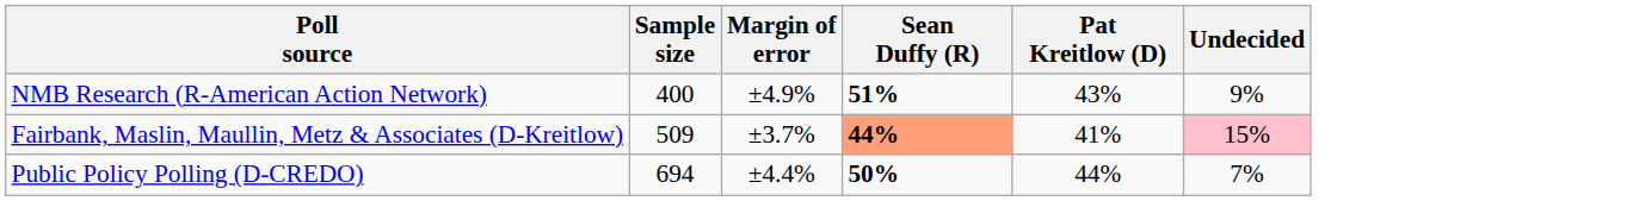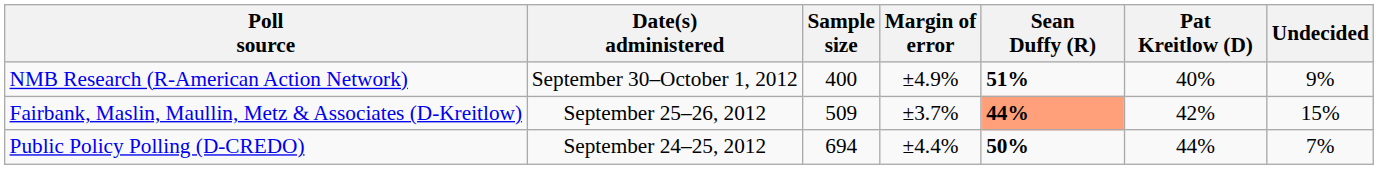 <table class="wikitable">
 <tr>
 <th>Poll<br>source</th>
+<th>Date(s)<br>administered</th>
 <th>Sample<br>size</th>
 <th>Margin of<br>error</th>
 <th style="width:100px;">Sean<br>Duffy (R)</th>
 <th style="width:100px;">Pat<br>Kreitlow (D)</th>
 <th>Undecided</th>
 </tr>
 <tr>
 <td><a href='#'>NMB Research (R-American Action Network)</a></td>
+<td align=center>September 30–October 1, 2012</td>
 <td align=center>400</td>
 <td align=center>±4.9%</td>
 <td><strong>51%</strong></td>
-<td align=center>43%</td>
+<td align=center>40%</td>
 <td align=center>9%</td>
 </tr>
 <tr>
 <td><a href='#'>Fairbank, Maslin, Maullin, Metz & Associates (D-Kreitlow)</a></td>
+<td align=center>September 25–26, 2012</td>
 <td align=center>509</td>
 <td align=center>±3.7%</td>
 <td style="background: lightsalmon;"><strong>44%</strong></td>
-<td align=center>41%</td>
-<td align=center style="background: pink;">15%</td>
+<td align=center>42%</td>
+<td align=center>15%</td>
 </tr>
 <tr>
 <td><a href='#'>Public Policy Polling (D-CREDO)</a></td>
+<td align=center>September 24–25, 2012</td>
 <td align=center>694</td>
 <td align=center>±4.4%</td>
 <td><strong>50%</strong></td>
 <td align=center>44%</td>
 <td align=center>7%</td>
 </tr>
 </table>
